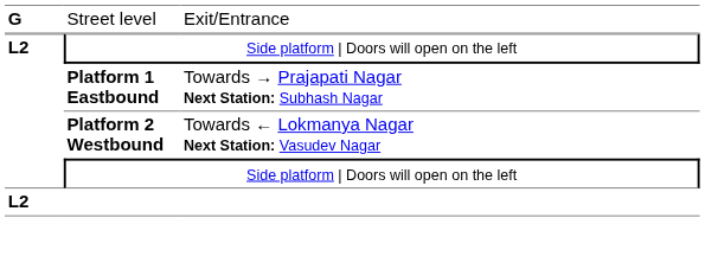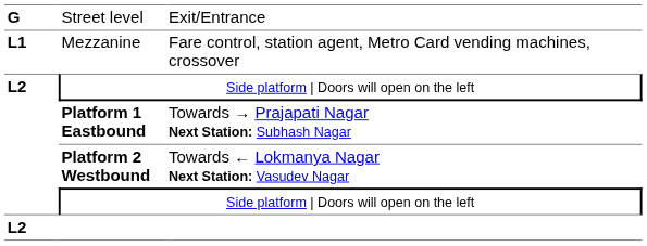 <table table border=0 cellspacing=0 cellpadding=3>
 <tr>
 <td style="border-bottom:solid 1px grey;border-top:solid 1px grey;" width=50 valign=top><strong>G</strong></td>
 <td style="border-top:solid 1px grey;border-bottom:solid 1px grey;" width=100 valign=top>Street level</td>
 <td style="border-top:solid 1px grey;border-bottom:solid 1px grey;" width=500 valign=top>Exit/Entrance</td>
+</tr>
+<tr>
+<td valign=top><strong>L1</strong></td>
+<td valign=top>Mezzanine</td>
+<td valign=top>Fare control, station agent, Metro Card vending machines, crossover<br></td>
 </tr>
 <tr>
 <td style="border-top:solid 1px grey;border-bottom:solid 1px grey;" width=50 rowspan=4 valign=top><strong>L2</strong></td>
 <td style="border-top:solid 1px grey;border-right:solid 2px black;border-left:solid 2px black;border-bottom:solid 2px black;text-align:center;" colspan=2><small><a href='#'>Side platform</a> | Doors will open on the left </small></td>
 </tr>
 <tr>
 <td style="border-bottom:solid 1px grey;" width=100><span><strong>Platform 1</strong><br><strong>Eastbound</strong></span></td>
 <td style="border-bottom:solid 1px grey;" width=500>Towards → <a href='#'>Prajapati Nagar</a><br><small><strong>Next Station:</strong> <a href='#'>Subhash Nagar</a></small></td>
 </tr>
 <tr>
 <td><span><strong>Platform 2</strong><br><strong>Westbound</strong></span></td>
 <td>Towards ← <a href='#'>Lokmanya Nagar</a><br><small><strong>Next Station:</strong> <a href='#'>Vasudev Nagar</a></small></td>
 </tr>
 <tr>
 <td style="border-top:solid 2px black;border-right:solid 2px black;border-left:solid 2px black;border-bottom:solid 1px grey;" colspan=2  align=center><small><a href='#'>Side platform</a> | Doors will open on the left </small></td>
 </tr>
 <tr>
 <td style="border-bottom:solid 1px grey;" width=50 rowspan=2 valign=top><strong>L2</strong></td>
 <td style="border-bottom:solid 1px grey;" width=100></td>
 <td style="border-bottom:solid 1px grey;" width=500></td>
 </tr>
 <tr>
 </tr>
 </table>
